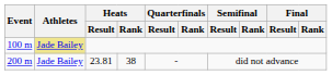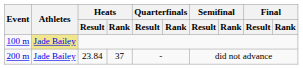 <table class="wikitable" border="1" style="font-size:90%">
 <tr>
 <th rowspan="2">Event</th>
 <th rowspan="2">Athletes</th>
 <th colspan="2">Heats</th>
 <th colspan="2">Quarterfinals</th>
 <th colspan="2">Semifinal</th>
 <th colspan="2">Final</th>
 </tr>
 <tr>
 <th>Result</th>
 <th>Rank</th>
 <th>Result</th>
 <th>Rank</th>
 <th>Result</th>
 <th>Rank</th>
 <th>Result</th>
 <th>Rank</th>
 </tr>
 <tr>
 <td><a href='#'>100 m</a></td>
 <td style="background: khaki;"><a href='#'>Jade Bailey</a></td>
 <td align=center colspan=8></td>
 </tr>
 <tr>
 <td><a href='#'>200 m</a></td>
 <td><a href='#'>Jade Bailey</a></td>
-<td align=center>23.81</td>
-<td align=center>38</td>
+<td align=center>23.84</td>
+<td align=center>37</td>
 <td align=center colspan=2>-</td>
 <td align=center colspan=4>did not advance</td>
 </tr>
 </table>
